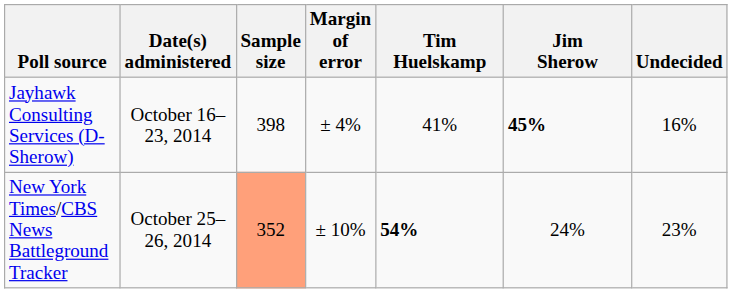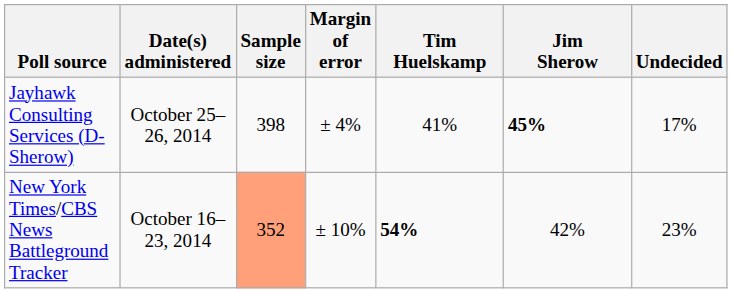 <table class="wikitable">
 <tr valign= bottom>
 <th>Poll source</th>
 <th>Date(s)<br>administered</th>
 <th>Sample<br>size</th>
 <th>Margin of<br>error</th>
 <th style="width:100px;">Tim<br>Huelskamp</th>
 <th style="width:100px;">Jim<br>Sherow</th>
 <th>Undecided</th>
 </tr>
 <tr>
 <td><a href='#'>Jayhawk Consulting Services (D-Sherow)</a></td>
-<td align=center>October 16–23, 2014</td>
+<td align=center>October 25–26, 2014</td>
 <td align=center>398</td>
 <td align=center>± 4%</td>
 <td align=center>41%</td>
 <td><strong>45%</strong></td>
-<td align=center>16%</td>
+<td align=center>17%</td>
 </tr>
 <tr>
 <td><a href='#'>New York Times</a>/<a href='#'>CBS News Battleground Tracker</a></td>
-<td align=center>October 25–26, 2014</td>
+<td align=center>October 16–23, 2014</td>
 <td align=center style="background: lightsalmon;">352</td>
 <td align=center>± 10%</td>
 <td><strong>54%</strong></td>
-<td align=center>24%</td>
+<td align=center>42%</td>
 <td align=center>23%</td>
 </tr>
 </table>
